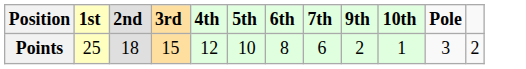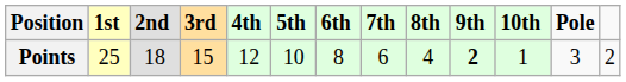 <table class="wikitable" style="font-size:85%; text-align:center">
 <tr>
 <th>Position</th>
 <td style="background:#ffffbf;"><strong>1st</strong> </td>
 <td style="background:#dfdfdf;"><strong>2nd</strong> </td>
 <td style="background:#ffdf9f;"><strong>3rd</strong> </td>
 <td style="background:#dfffdf;"><strong>4th</strong> </td>
 <td style="background:#dfffdf;"><strong>5th</strong> </td>
 <td style="background:#dfffdf;"><strong>6th</strong> </td>
 <td style="background:#dfffdf;"><strong>7th</strong> </td>
+<td style="background:#dfffdf;"><strong>8th</strong> </td>
 <td style="background:#dfffdf;"><strong>9th</strong> </td>
 <td style="background:#dfffdf;"><strong>10th</strong> </td>
 <td><strong>Pole</strong></td>
 <td></td>
 </tr>
 <tr>
 <th>Points</th>
 <td style="background:#ffffbf;">25</td>
 <td style="background:#dfdfdf;">18</td>
 <td style="background:#ffdf9f;">15</td>
 <td style="background:#dfffdf;">12</td>
 <td style="background:#dfffdf;">10</td>
 <td style="background:#dfffdf;">8</td>
 <td style="background:#dfffdf;">6</td>
-<td style="background:#dfffdf;">2</td>
+<td style="background:#dfffdf;">4</td>
+<td style="background:#dfffdf;"><strong>2</strong></td>
 <td style="background:#dfffdf;">1</td>
 <td>3</td>
 <td>2</td>
 </tr>
 </table>
